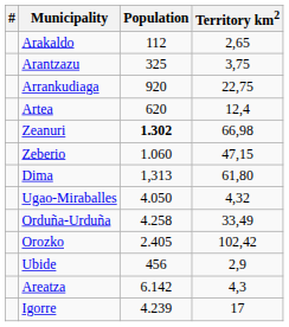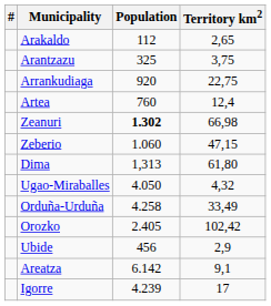 <table class="wikitable sortable" style="text-align: center;">
 <tr>
 <th>#</th>
 <th>Municipality</th>
 <th>Population</th>
 <th>Territory km<sup>2</sup></th>
 </tr>
 <tr>
 <td></td>
 <td align="left"><a href='#'>Arakaldo</a></td>
 <td>112</td>
 <td>2,65</td>
 </tr>
 <tr>
 <td></td>
 <td align="left"><a href='#'>Arantzazu</a></td>
 <td>325</td>
 <td>3,75</td>
 </tr>
 <tr>
 <td></td>
 <td align="left"><a href='#'>Arrankudiaga</a></td>
 <td>920</td>
 <td>22,75</td>
 </tr>
 <tr>
 <td></td>
 <td align="left"><a href='#'>Artea</a></td>
-<td>620</td>
+<td>760</td>
 <td>12,4</td>
 </tr>
 <tr>
 <td></td>
 <td align="left"><a href='#'>Zeanuri</a></td>
 <td><strong>1.302</strong></td>
 <td>66,98</td>
 </tr>
 <tr>
 <td></td>
 <td align="left"><a href='#'>Zeberio</a></td>
 <td>1.060</td>
 <td>47,15</td>
 </tr>
 <tr>
 <td></td>
 <td align="left"><a href='#'>Dima</a></td>
 <td>1,313</td>
 <td>61,80</td>
 </tr>
 <tr>
 <td></td>
 <td align="left"><a href='#'>Ugao-Miraballes</a></td>
 <td>4.050</td>
 <td>4,32</td>
 </tr>
 <tr>
 <td></td>
 <td align="left"><a href='#'>Orduña-Urduña</a></td>
 <td>4.258</td>
 <td>33,49</td>
 </tr>
 <tr>
 <td></td>
 <td align="left"><a href='#'>Orozko</a></td>
 <td>2.405</td>
 <td>102,42</td>
 </tr>
 <tr>
 <td></td>
 <td align="left"><a href='#'>Ubide</a></td>
 <td>456</td>
 <td>2,9</td>
 </tr>
 <tr>
 <td></td>
 <td align="left"><a href='#'>Areatza</a></td>
 <td>6.142</td>
-<td>4,3</td>
+<td>9,1</td>
 </tr>
 <tr>
 <td></td>
 <td align="left"><a href='#'>Igorre</a></td>
 <td>4.239</td>
 <td>17</td>
 </tr>
 </table>
